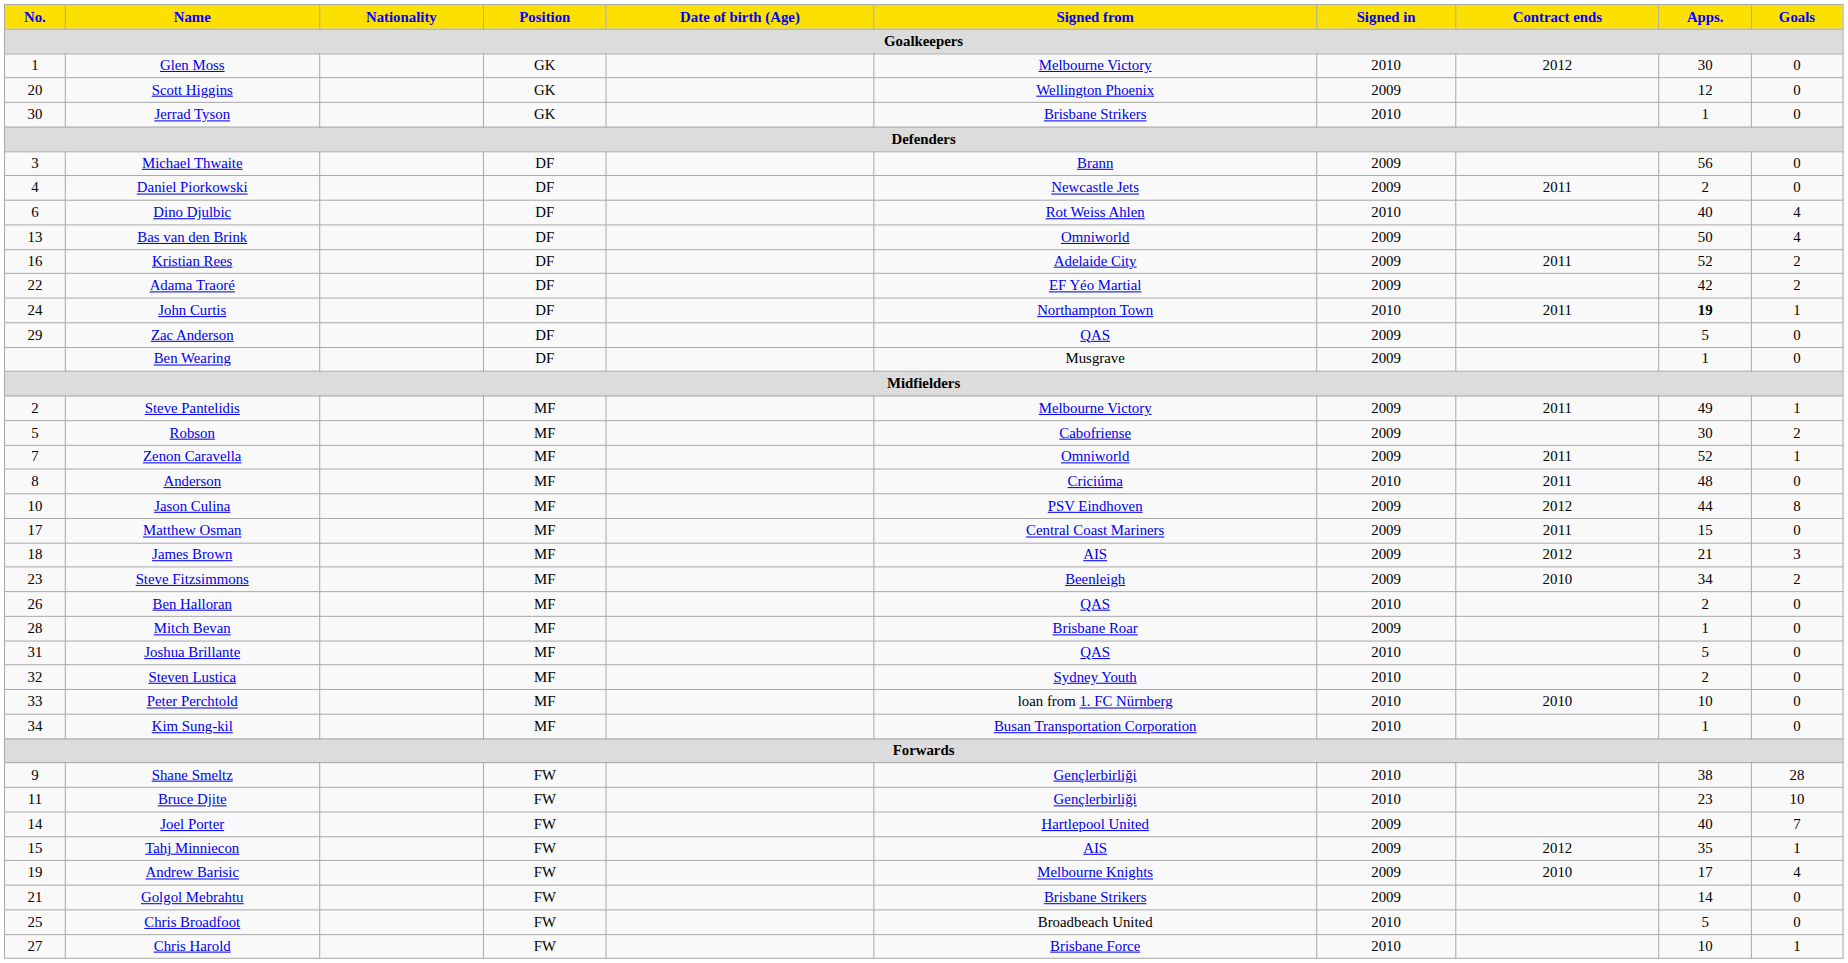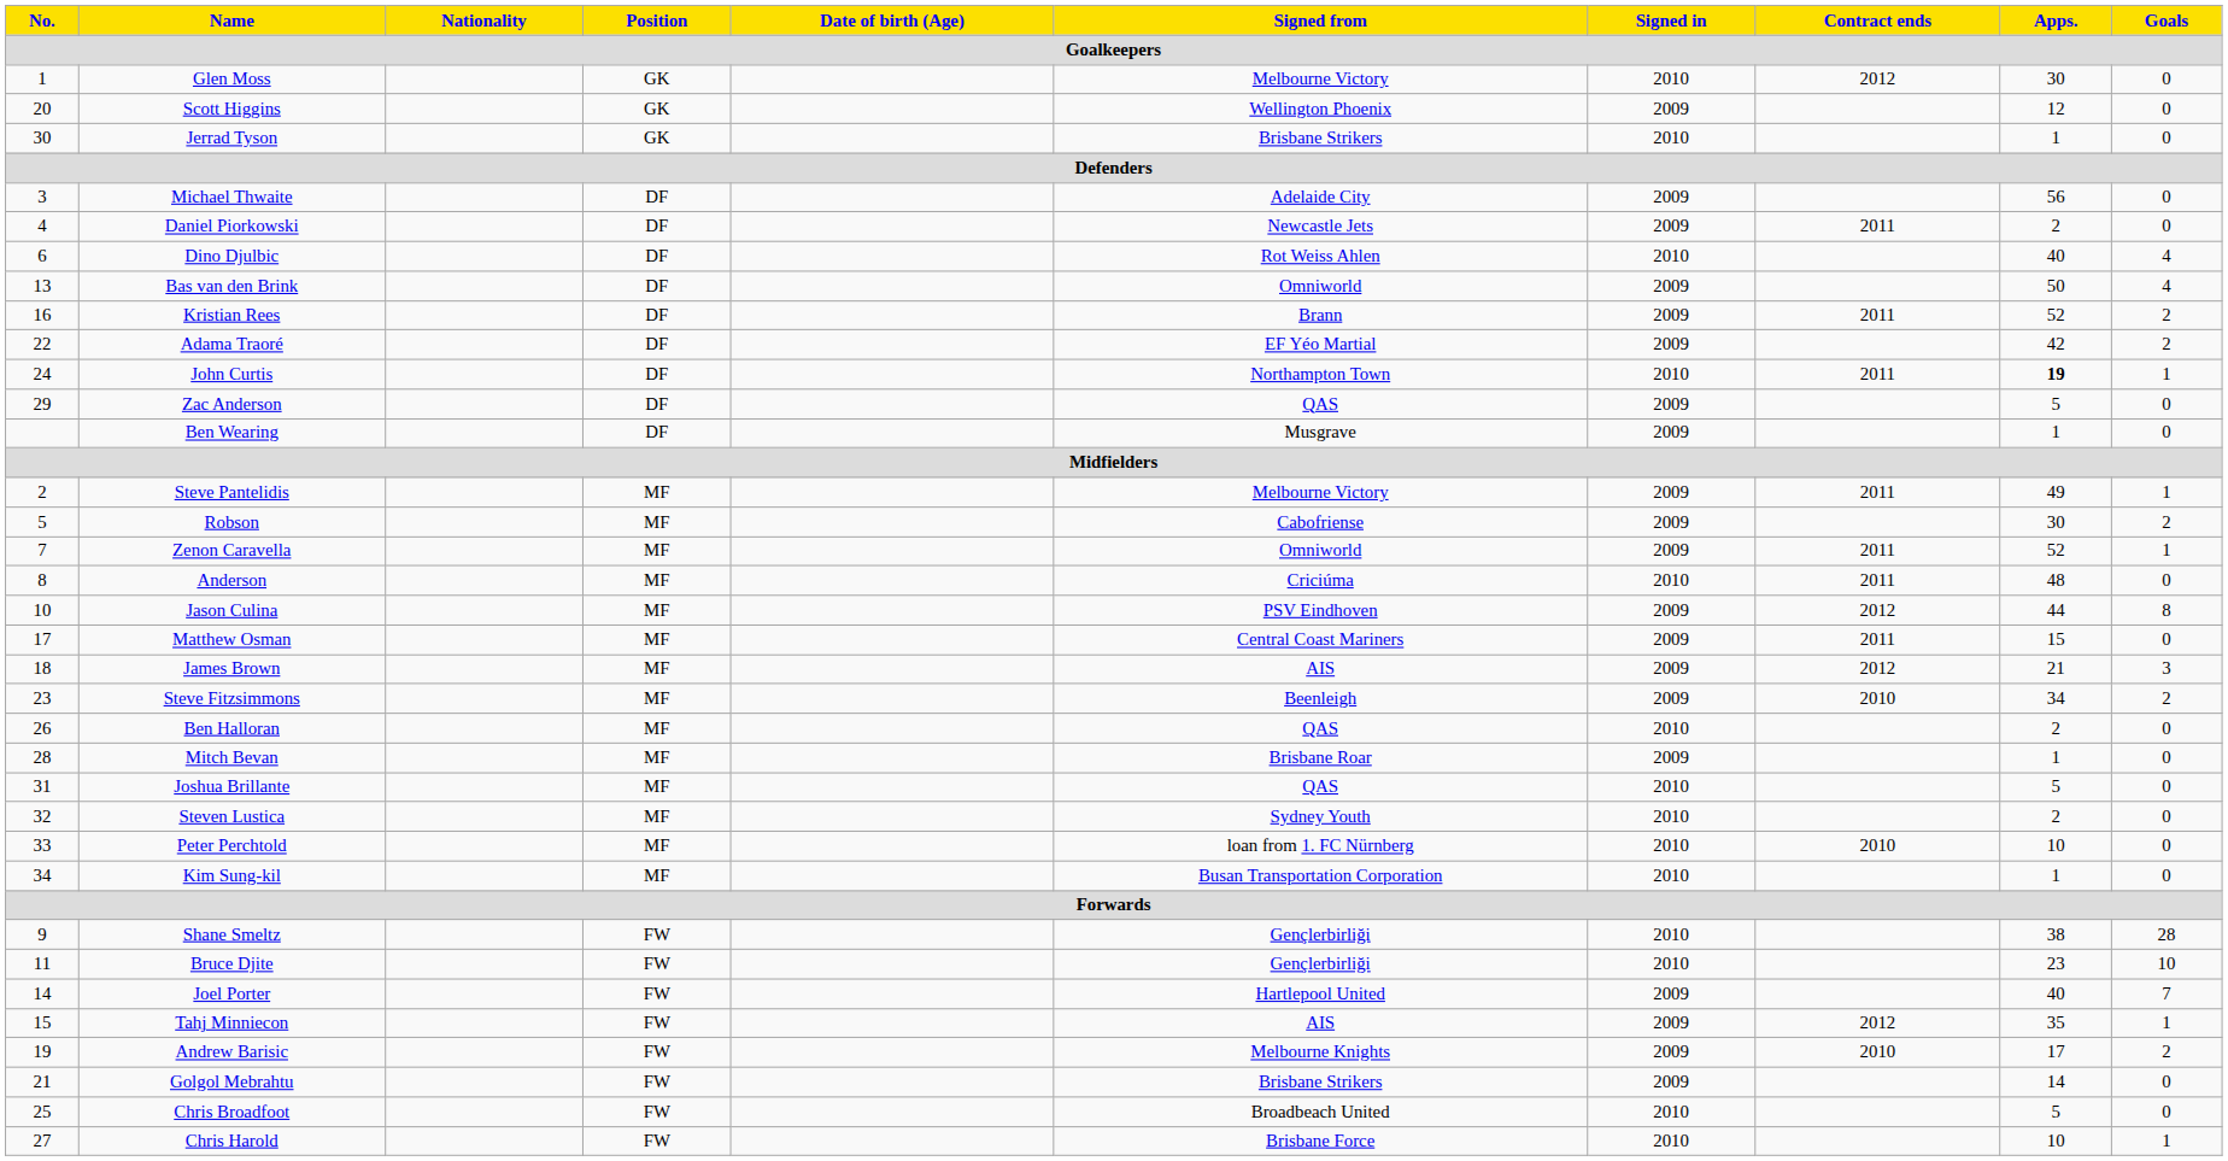 <table class="wikitable"  style="text-align:center; font-size:90%; width:90%;">
 <tr>
 <th style="background:#FCE000; color:blue; text-align:center;">No.</th>
 <th style="background:#FCE000; color:blue; text-align:center;">Name</th>
 <th style="background:#FCE000; color:blue; text-align:center;">Nationality</th>
 <th style="background:#FCE000; color:blue; text-align:center;">Position</th>
 <th style="background:#FCE000; color:blue; text-align:center;">Date of birth (Age)</th>
 <th style="background:#FCE000; color:blue; text-align:center;">Signed from</th>
 <th style="background:#FCE000; color:blue; text-align:center;">Signed in</th>
 <th style="background:#FCE000; color:blue; text-align:center;">Contract ends</th>
 <th style="background:#FCE000; color:blue; text-align:center;">Apps.</th>
 <th style="background:#FCE000; color:blue; text-align:center;">Goals</th>
 </tr>
 <tr>
 <th colspan="11"  style="background:#dcdcdc; text-align:center;">Goalkeepers</th>
 </tr>
 <tr>
 <td>1</td>
 <td><a href='#'>Glen Moss</a></td>
 <td></td>
 <td>GK</td>
 <td></td>
 <td><a href='#'>Melbourne Victory</a></td>
 <td>2010</td>
 <td>2012</td>
 <td>30</td>
 <td>0</td>
 </tr>
 <tr>
 <td>20</td>
 <td><a href='#'>Scott Higgins</a></td>
 <td></td>
 <td>GK</td>
 <td></td>
 <td><a href='#'>Wellington Phoenix</a></td>
 <td>2009</td>
 <td></td>
 <td>12</td>
 <td>0</td>
 </tr>
 <tr>
 <td>30</td>
 <td><a href='#'>Jerrad Tyson</a></td>
 <td></td>
 <td>GK</td>
 <td></td>
 <td><a href='#'>Brisbane Strikers</a></td>
 <td>2010</td>
 <td></td>
 <td>1</td>
 <td>0</td>
 </tr>
 <tr>
 <th colspan="11"  style="background:#dcdcdc; text-align:center;">Defenders</th>
 </tr>
 <tr>
 <td>3</td>
 <td><a href='#'>Michael Thwaite</a></td>
 <td></td>
 <td>DF</td>
 <td></td>
-<td><a href='#'>Brann</a></td>
+<td><a href='#'>Adelaide City</a></td>
 <td>2009</td>
 <td></td>
 <td>56</td>
 <td>0</td>
 </tr>
 <tr>
 <td>4</td>
 <td><a href='#'>Daniel Piorkowski</a></td>
 <td></td>
 <td>DF</td>
 <td></td>
 <td><a href='#'>Newcastle Jets</a></td>
 <td>2009</td>
 <td>2011</td>
 <td>2</td>
 <td>0</td>
 </tr>
 <tr>
 <td>6</td>
 <td><a href='#'>Dino Djulbic</a></td>
 <td></td>
 <td>DF</td>
 <td></td>
 <td><a href='#'>Rot Weiss Ahlen</a></td>
 <td>2010</td>
 <td></td>
 <td>40</td>
 <td>4</td>
 </tr>
 <tr>
 <td>13</td>
 <td><a href='#'>Bas van den Brink</a></td>
 <td></td>
 <td>DF</td>
 <td></td>
 <td><a href='#'>Omniworld</a></td>
 <td>2009</td>
 <td></td>
 <td>50</td>
 <td>4</td>
 </tr>
 <tr>
 <td>16</td>
 <td><a href='#'>Kristian Rees</a></td>
 <td></td>
 <td>DF</td>
 <td></td>
-<td><a href='#'>Adelaide City</a></td>
+<td><a href='#'>Brann</a></td>
 <td>2009</td>
 <td>2011</td>
 <td>52</td>
 <td>2</td>
 </tr>
 <tr>
 <td>22</td>
 <td><a href='#'>Adama Traoré</a></td>
 <td></td>
 <td>DF</td>
 <td></td>
 <td><a href='#'>EF Yéo Martial</a></td>
 <td>2009</td>
 <td></td>
 <td>42</td>
 <td>2</td>
 </tr>
 <tr>
 <td>24</td>
 <td><a href='#'>John Curtis</a></td>
 <td></td>
 <td>DF</td>
 <td></td>
 <td><a href='#'>Northampton Town</a></td>
 <td>2010</td>
 <td>2011</td>
 <td><strong>19</strong></td>
 <td>1</td>
 </tr>
 <tr>
 <td>29</td>
 <td><a href='#'>Zac Anderson</a></td>
 <td></td>
 <td>DF</td>
 <td></td>
 <td><a href='#'>QAS</a></td>
 <td>2009</td>
 <td></td>
 <td>5</td>
 <td>0</td>
 </tr>
 <tr>
 <td></td>
 <td><a href='#'>Ben Wearing</a></td>
 <td></td>
 <td>DF</td>
 <td></td>
 <td>Musgrave</td>
 <td>2009</td>
 <td></td>
 <td>1</td>
 <td>0</td>
 </tr>
 <tr>
 <th colspan="11"  style="background:#dcdcdc; text-align:center;">Midfielders</th>
 </tr>
 <tr>
 <td>2</td>
 <td><a href='#'>Steve Pantelidis</a></td>
 <td></td>
 <td>MF</td>
 <td></td>
 <td><a href='#'>Melbourne Victory</a></td>
 <td>2009</td>
 <td>2011</td>
 <td>49</td>
 <td>1</td>
 </tr>
 <tr>
 <td>5</td>
 <td><a href='#'>Robson</a></td>
 <td></td>
 <td>MF</td>
 <td></td>
 <td><a href='#'>Cabofriense</a></td>
 <td>2009</td>
 <td></td>
 <td>30</td>
 <td>2</td>
 </tr>
 <tr>
 <td>7</td>
 <td><a href='#'>Zenon Caravella</a></td>
 <td></td>
 <td>MF</td>
 <td></td>
 <td><a href='#'>Omniworld</a></td>
 <td>2009</td>
 <td>2011</td>
 <td>52</td>
 <td>1</td>
 </tr>
 <tr>
 <td>8</td>
 <td><a href='#'>Anderson</a></td>
 <td></td>
 <td>MF</td>
 <td></td>
 <td><a href='#'>Criciúma</a></td>
 <td>2010</td>
 <td>2011</td>
 <td>48</td>
 <td>0</td>
 </tr>
 <tr>
 <td>10</td>
 <td><a href='#'>Jason Culina</a></td>
 <td></td>
 <td>MF</td>
 <td></td>
 <td><a href='#'>PSV Eindhoven</a></td>
 <td>2009</td>
 <td>2012</td>
 <td>44</td>
 <td>8</td>
 </tr>
 <tr>
 <td>17</td>
 <td><a href='#'>Matthew Osman</a></td>
 <td></td>
 <td>MF</td>
 <td></td>
 <td><a href='#'>Central Coast Mariners</a></td>
 <td>2009</td>
 <td>2011</td>
 <td>15</td>
 <td>0</td>
 </tr>
 <tr>
 <td>18</td>
 <td><a href='#'>James Brown</a></td>
 <td></td>
 <td>MF</td>
 <td></td>
 <td><a href='#'>AIS</a></td>
 <td>2009</td>
 <td>2012</td>
 <td>21</td>
 <td>3</td>
 </tr>
 <tr>
 <td>23</td>
 <td><a href='#'>Steve Fitzsimmons</a></td>
 <td></td>
 <td>MF</td>
 <td></td>
 <td><a href='#'>Beenleigh</a></td>
 <td>2009</td>
 <td>2010</td>
 <td>34</td>
 <td>2</td>
 </tr>
 <tr>
 <td>26</td>
 <td><a href='#'>Ben Halloran</a></td>
 <td></td>
 <td>MF</td>
 <td></td>
 <td><a href='#'>QAS</a></td>
 <td>2010</td>
 <td></td>
 <td>2</td>
 <td>0</td>
 </tr>
 <tr>
 <td>28</td>
 <td><a href='#'>Mitch Bevan</a></td>
 <td></td>
 <td>MF</td>
 <td></td>
 <td><a href='#'>Brisbane Roar</a></td>
 <td>2009</td>
 <td></td>
 <td>1</td>
 <td>0</td>
 </tr>
 <tr>
 <td>31</td>
 <td><a href='#'>Joshua Brillante</a></td>
 <td></td>
 <td>MF</td>
 <td></td>
 <td><a href='#'>QAS</a></td>
 <td>2010</td>
 <td></td>
 <td>5</td>
 <td>0</td>
 </tr>
 <tr>
 <td>32</td>
 <td><a href='#'>Steven Lustica</a></td>
 <td></td>
 <td>MF</td>
 <td></td>
 <td><a href='#'>Sydney Youth</a></td>
 <td>2010</td>
 <td></td>
 <td>2</td>
 <td>0</td>
 </tr>
 <tr>
 <td>33</td>
 <td><a href='#'>Peter Perchtold</a></td>
 <td></td>
 <td>MF</td>
 <td></td>
 <td>loan from <a href='#'>1. FC Nürnberg</a></td>
 <td>2010</td>
 <td>2010</td>
 <td>10</td>
 <td>0</td>
 </tr>
 <tr>
 <td>34</td>
 <td><a href='#'>Kim Sung-kil</a></td>
 <td></td>
 <td>MF</td>
 <td></td>
 <td><a href='#'>Busan Transportation Corporation</a></td>
 <td>2010</td>
 <td></td>
 <td>1</td>
 <td>0</td>
 </tr>
 <tr>
 <th colspan="11"  style="background:#dcdcdc; text-align:center;">Forwards</th>
 </tr>
 <tr>
 <td>9</td>
 <td><a href='#'>Shane Smeltz</a></td>
 <td></td>
 <td>FW</td>
 <td></td>
 <td><a href='#'>Gençlerbirliği</a></td>
 <td>2010</td>
 <td></td>
 <td>38</td>
 <td>28</td>
 </tr>
 <tr>
 <td>11</td>
 <td><a href='#'>Bruce Djite</a></td>
 <td></td>
 <td>FW</td>
 <td></td>
 <td><a href='#'>Gençlerbirliği</a></td>
 <td>2010</td>
 <td></td>
 <td>23</td>
 <td>10</td>
 </tr>
 <tr>
 <td>14</td>
 <td><a href='#'>Joel Porter</a></td>
 <td></td>
 <td>FW</td>
 <td></td>
 <td><a href='#'>Hartlepool United</a></td>
 <td>2009</td>
 <td></td>
 <td>40</td>
 <td>7</td>
 </tr>
 <tr>
 <td>15</td>
 <td><a href='#'>Tahj Minniecon</a></td>
 <td></td>
 <td>FW</td>
 <td></td>
 <td><a href='#'>AIS</a></td>
 <td>2009</td>
 <td>2012</td>
 <td>35</td>
 <td>1</td>
 </tr>
 <tr>
 <td>19</td>
 <td><a href='#'>Andrew Barisic</a></td>
 <td></td>
 <td>FW</td>
 <td></td>
 <td><a href='#'>Melbourne Knights</a></td>
 <td>2009</td>
 <td>2010</td>
 <td>17</td>
-<td>4</td>
+<td>2</td>
 </tr>
 <tr>
 <td>21</td>
 <td><a href='#'>Golgol Mebrahtu</a></td>
 <td></td>
 <td>FW</td>
 <td></td>
 <td><a href='#'>Brisbane Strikers</a></td>
 <td>2009</td>
 <td></td>
 <td>14</td>
 <td>0</td>
 </tr>
 <tr>
 <td>25</td>
 <td><a href='#'>Chris Broadfoot</a></td>
 <td></td>
 <td>FW</td>
 <td></td>
 <td>Broadbeach United</td>
 <td>2010</td>
 <td></td>
 <td>5</td>
 <td>0</td>
 </tr>
 <tr>
 <td>27</td>
 <td><a href='#'>Chris Harold</a></td>
 <td></td>
 <td>FW</td>
 <td></td>
 <td><a href='#'>Brisbane Force</a></td>
 <td>2010</td>
 <td></td>
 <td>10</td>
 <td>1</td>
 </tr>
 </table>
